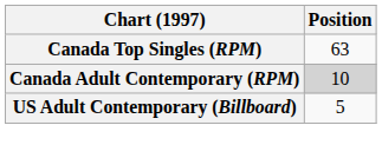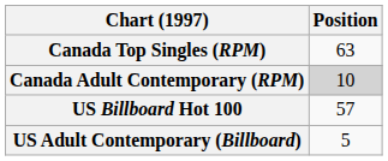 <table class="wikitable sortable plainrowheaders" style="text-align:center">
 <tr>
 <th>Chart (1997)</th>
 <th>Position</th>
 </tr>
 <tr>
 <th scope="row">Canada Top Singles (<em>RPM</em>)</th>
 <td>63</td>
 </tr>
 <tr>
 <th scope="row">Canada Adult Contemporary (<em>RPM</em>)</th>
 <td style="background: lightgrey;">10</td>
 </tr>
 <tr>
+<th scope="row">US <em>Billboard</em> Hot 100</th>
+<td>57</td>
+</tr>
+<tr>
 <th scope="row">US Adult Contemporary (<em>Billboard</em>)</th>
 <td>5</td>
 </tr>
 </table>
